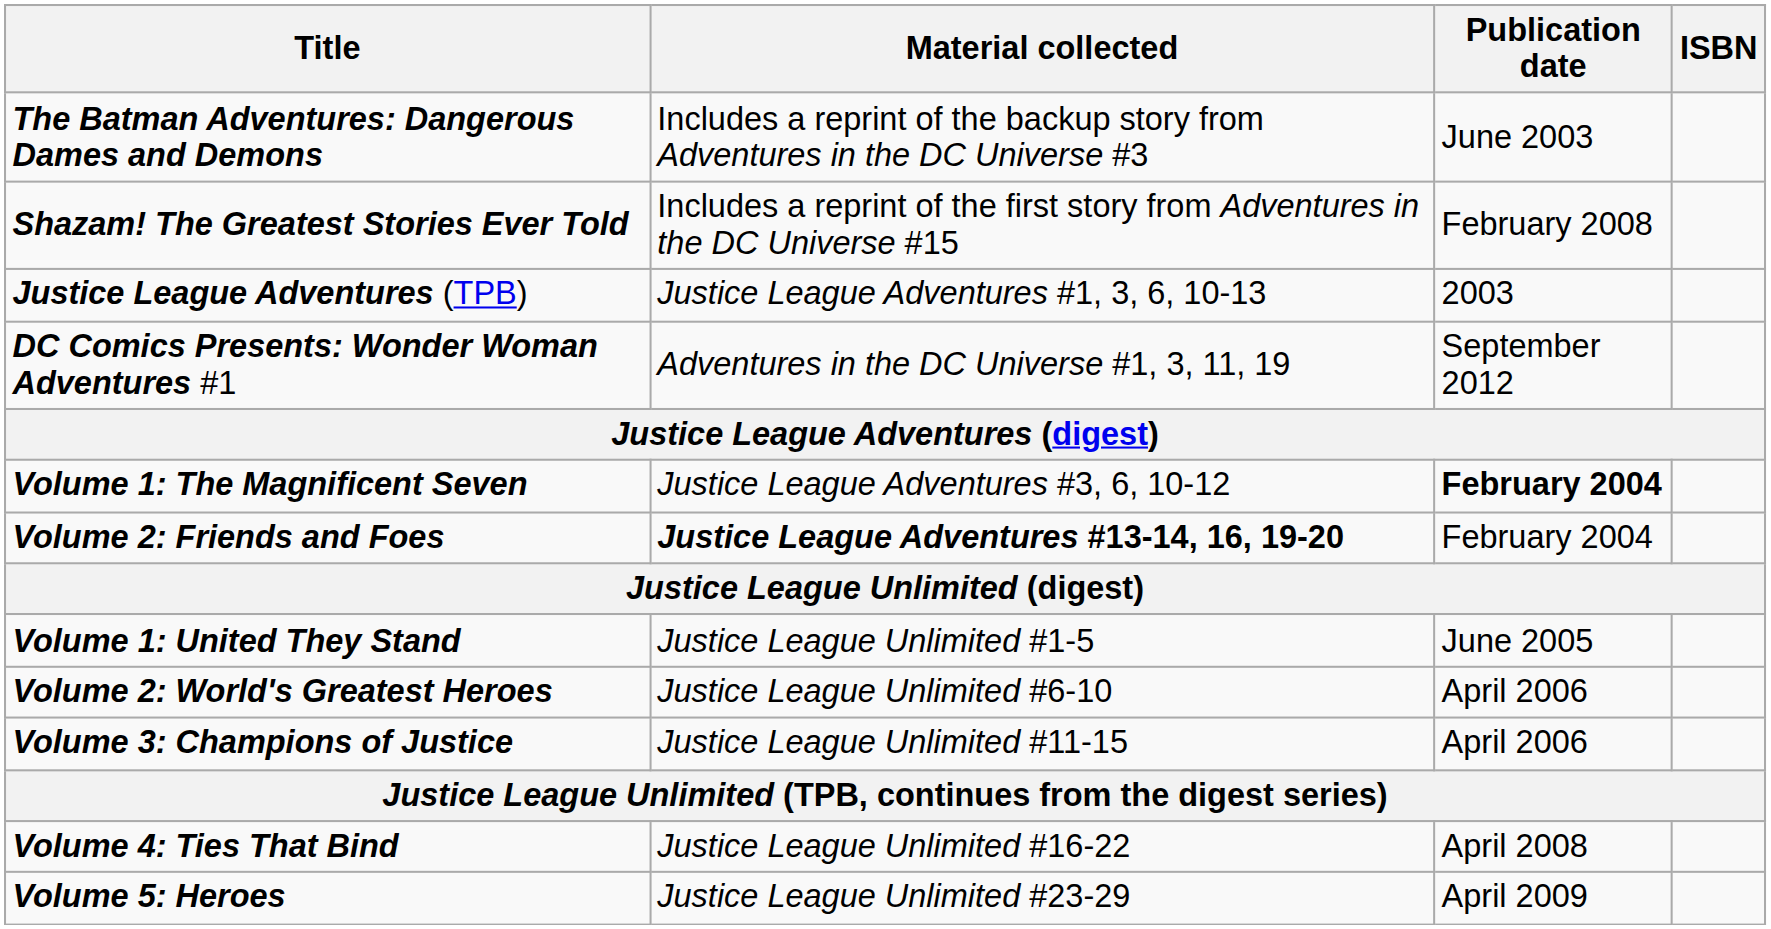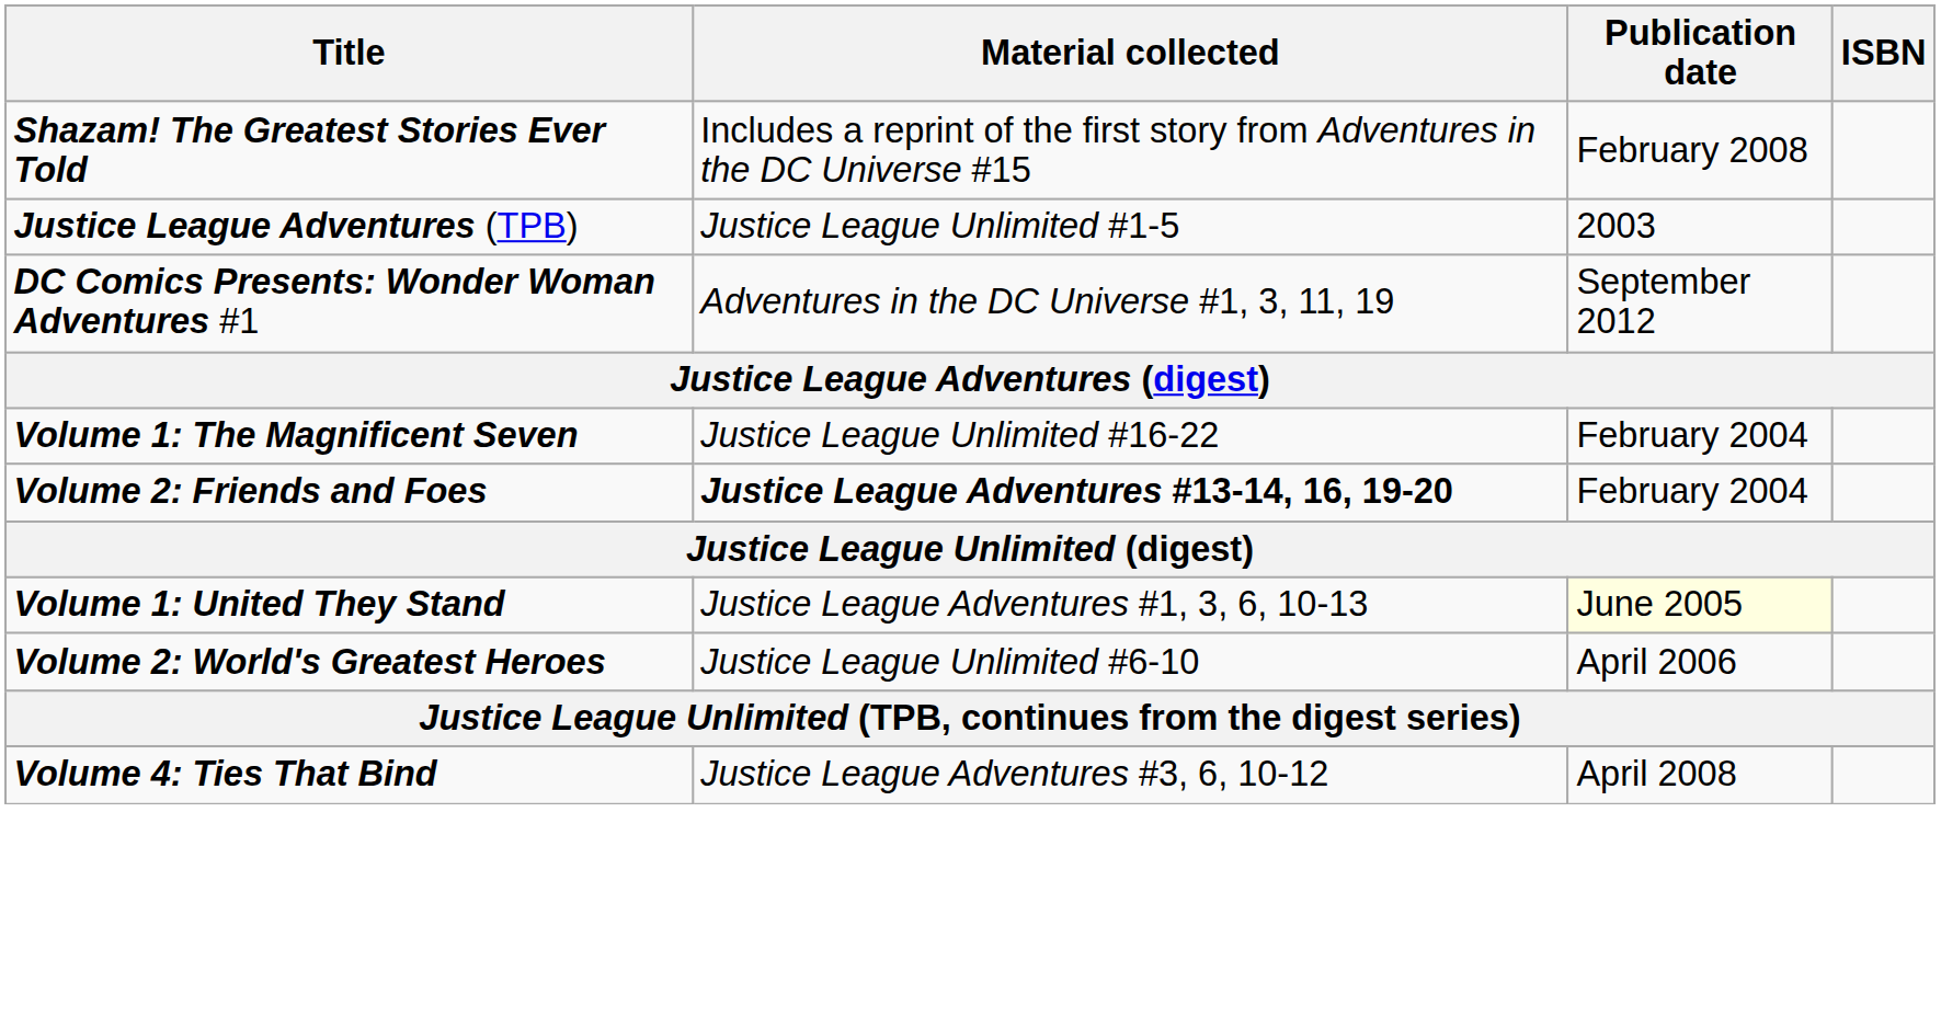 <table class="wikitable">
 <tr>
 <th>Title</th>
 <th>Material collected</th>
 <th>Publication date</th>
 <th>ISBN</th>
-</tr>
-<tr>
-<td><strong><em>The Batman Adventures: Dangerous Dames and Demons</em></strong></td>
-<td>Includes a reprint of the backup story from <em>Adventures in the DC Universe</em> #3</td>
-<td>June 2003</td>
-<td></td>
 </tr>
 <tr>
 <td><strong><em>Shazam! The Greatest Stories Ever Told</em></strong></td>
 <td>Includes a reprint of the first story from <em>Adventures in the DC Universe</em> #15</td>
 <td>February 2008</td>
 <td></td>
 </tr>
 <tr>
 <td><strong><em>Justice League Adventures</em></strong> (<a href='#'>TPB</a>)</td>
-<td><em>Justice League Adventures</em> #1, 3, 6, 10-13</td>
+<td><em>Justice League Unlimited</em> #1-5</td>
 <td>2003</td>
 <td></td>
 </tr>
 <tr>
 <td><strong><em>DC Comics Presents: Wonder Woman Adventures</em></strong> #1</td>
 <td><em>Adventures in the DC Universe</em> #1, 3, 11, 19</td>
 <td>September 2012</td>
 <td></td>
 </tr>
 <tr>
 <th colspan="4"><em>Justice League Adventures</em> (<a href='#'>digest</a>)</th>
 </tr>
 <tr>
 <td><strong><em>Volume 1: The Magnificent Seven</em></strong></td>
-<td><em>Justice League Adventures</em> #3, 6, 10-12</td>
-<td><strong>February 2004</strong></td>
+<td><em>Justice League Unlimited</em> #16-22</td>
+<td>February 2004</td>
 <td></td>
 </tr>
 <tr>
 <td><strong><em>Volume 2: Friends and Foes</em></strong></td>
 <td><strong><em>Justice League Adventures</em> #13-14, 16, 19-20</strong></td>
 <td>February 2004</td>
 <td></td>
 </tr>
 <tr>
 <th colspan="4"><em>Justice League Unlimited</em> (digest)</th>
 </tr>
 <tr>
 <td><strong><em>Volume 1: United They Stand</em></strong></td>
-<td><em>Justice League Unlimited</em> #1-5</td>
-<td>June 2005</td>
+<td><em>Justice League Adventures</em> #1, 3, 6, 10-13</td>
+<td style="background: lightyellow;">June 2005</td>
 <td></td>
 </tr>
 <tr>
 <td><strong><em>Volume 2: World's Greatest Heroes</em></strong></td>
 <td><em>Justice League Unlimited</em> #6-10</td>
 <td>April 2006</td>
 <td></td>
 </tr>
 <tr>
-<td><strong><em>Volume 3: Champions of Justice</em></strong></td>
-<td><em>Justice League Unlimited</em> #11-15</td>
-<td>April 2006</td>
-<td></td>
-</tr>
-<tr>
 <th colspan="4"><em>Justice League Unlimited</em> (TPB, continues from the digest series)</th>
 </tr>
 <tr>
 <td><strong><em>Volume 4: Ties That Bind</em></strong></td>
-<td><em>Justice League Unlimited</em> #16-22</td>
+<td><em>Justice League Adventures</em> #3, 6, 10-12</td>
 <td>April 2008</td>
 <td></td>
 </tr>
-<tr>
-<td><strong><em>Volume 5: Heroes</em></strong></td>
-<td><em>Justice League Unlimited</em> #23-29</td>
-<td>April 2009</td>
-<td></td>
-</tr>
 </table>
